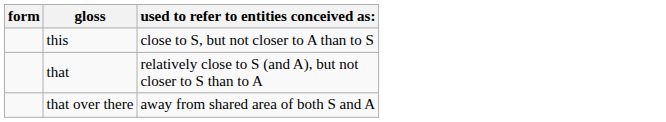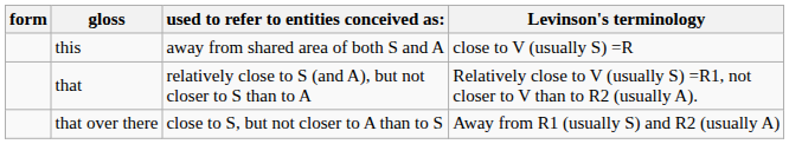 <table class="wikitable">
 <tr>
 <th>form</th>
 <th>gloss</th>
 <th>used to refer to entities conceived as:</th>
+<th>Levinson's terminology</th>
 </tr>
 <tr>
 <td></td>
 <td>this</td>
-<td>close to S, but not closer to A than to S</td>
+<td>away from shared area of both S and A</td>
+<td>close to V (usually S) =R</td>
 </tr>
 <tr>
 <td></td>
 <td>that</td>
 <td>relatively close to S (and A), but not<br>closer to S than to A</td>
+<td>Relatively close to V (usually S) =R1, not<br>closer to V than to R2 (usually A).</td>
 </tr>
 <tr>
 <td></td>
 <td>that over there</td>
-<td>away from shared area of both S and A</td>
+<td>close to S, but not closer to A than to S</td>
+<td>Away from R1 (usually S) and R2 (usually A)</td>
 </tr>
 </table>
